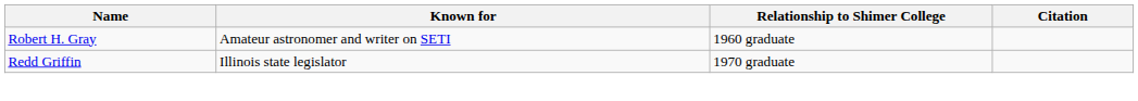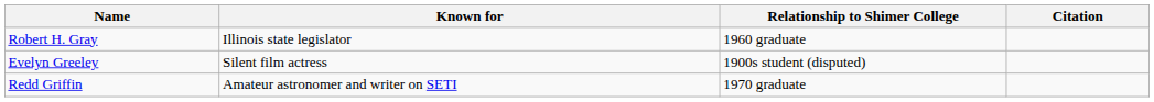 <table class="wikitable" width=80%>
 <tr>
 <th width=15%>Name</th>
 <th width = 35%>Known for</th>
 <th width = 20%>Relationship to Shimer College</th>
 <th width=10%>Citation</th>
 </tr>
 <tr>
 <td><a href='#'>Robert H. Gray</a></td>
-<td>Amateur astronomer and writer on <a href='#'>SETI</a></td>
+<td>Illinois state legislator</td>
 <td>1960 graduate</td>
 <td></td>
 </tr>
 <tr>
+<td><a href='#'>Evelyn Greeley</a></td>
+<td>Silent film actress</td>
+<td>1900s student (disputed)</td>
+<td></td>
+</tr>
+<tr>
 <td><a href='#'>Redd Griffin</a></td>
-<td>Illinois state legislator</td>
+<td>Amateur astronomer and writer on <a href='#'>SETI</a></td>
 <td>1970 graduate</td>
 <td></td>
 </tr>
 </table>
